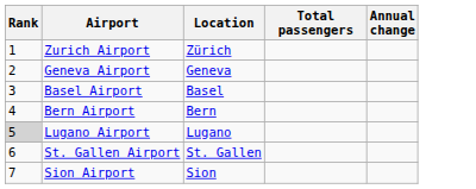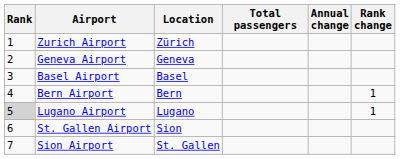 <table class="wikitable">
 <tr>
 <th>Rank</th>
 <th>Airport</th>
 <th>Location</th>
 <th style="width:100px">Total<br>passengers</th>
 <th>Annual<br>change</th>
+<th>Rank<br>change</th>
 </tr>
 <tr>
 <td>1</td>
 <td><a href='#'>Zurich Airport</a></td>
 <td><a href='#'>Zürich</a></td>
 <td align="right"></td>
 <td align="right"></td>
+<td style="text-align:center;"></td>
 </tr>
 <tr>
 <td>2</td>
 <td><a href='#'>Geneva Airport</a></td>
 <td><a href='#'>Geneva</a></td>
 <td align="right"></td>
 <td align="right"></td>
+<td style="text-align:center;"></td>
 </tr>
 <tr>
 <td>3</td>
 <td><a href='#'>Basel Airport</a></td>
 <td><a href='#'>Basel</a></td>
 <td align="right"></td>
 <td align="right"></td>
+<td style="text-align:center;"></td>
 </tr>
 <tr>
 <td>4</td>
 <td><a href='#'>Bern Airport</a></td>
 <td><a href='#'>Bern</a></td>
 <td align="right"></td>
 <td align="right"></td>
+<td style="text-align:center;"> 1</td>
 </tr>
 <tr>
 <td style="background: lightgrey;">5</td>
 <td><a href='#'>Lugano Airport</a></td>
 <td><a href='#'>Lugano</a></td>
 <td align="right"></td>
 <td align="right"></td>
+<td style="text-align:center;"> 1</td>
 </tr>
 <tr>
 <td>6</td>
 <td><a href='#'>St. Gallen Airport</a></td>
-<td><a href='#'>St. Gallen</a></td>
+<td><a href='#'>Sion</a></td>
 <td align="right"></td>
 <td align="right"></td>
+<td style="text-align:center;"></td>
 </tr>
 <tr>
 <td>7</td>
 <td><a href='#'>Sion Airport</a></td>
-<td><a href='#'>Sion</a></td>
+<td><a href='#'>St. Gallen</a></td>
 <td align="right"></td>
 <td align="right"></td>
+<td style="text-align:center;"></td>
 </tr>
 </table>
